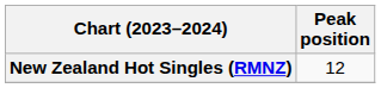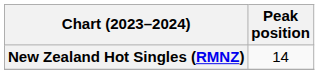 <table class="wikitable sortable plainrowheaders" style="text-align:center">
 <tr>
 <th scope="col">Chart (2023–2024)</th>
 <th scope="col">Peak<br>position</th>
 </tr>
 <tr>
 <th scope="row">New Zealand Hot Singles (<a href='#'>RMNZ</a>)</th>
-<td>12</td>
+<td>14</td>
 </tr>
 <tr>
 </tr>
 <tr>
 </tr>
 </table>
